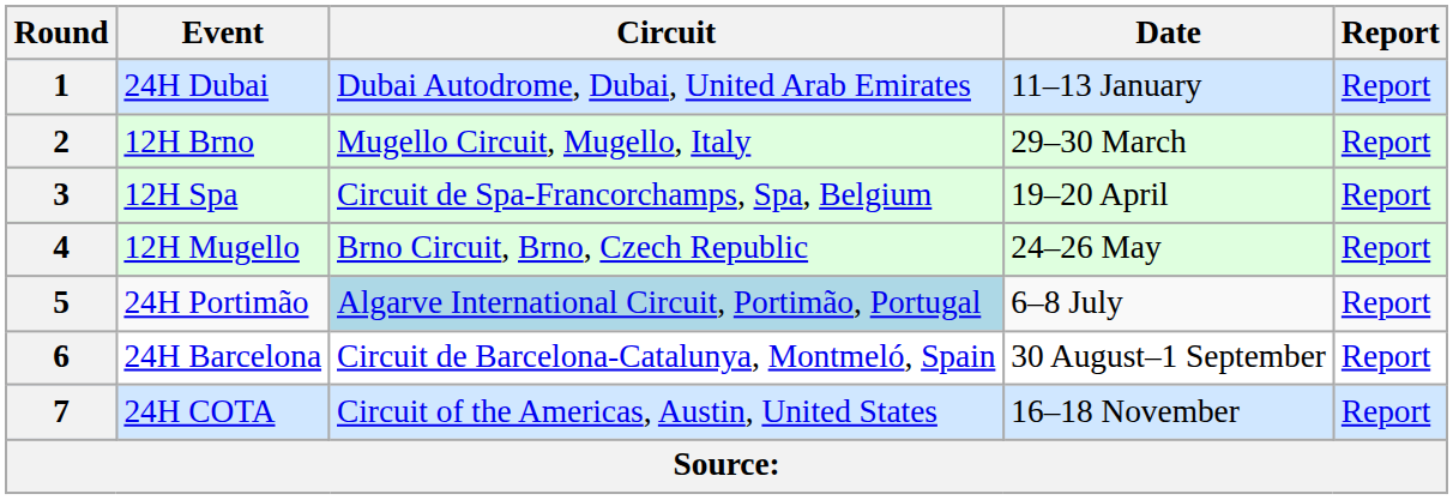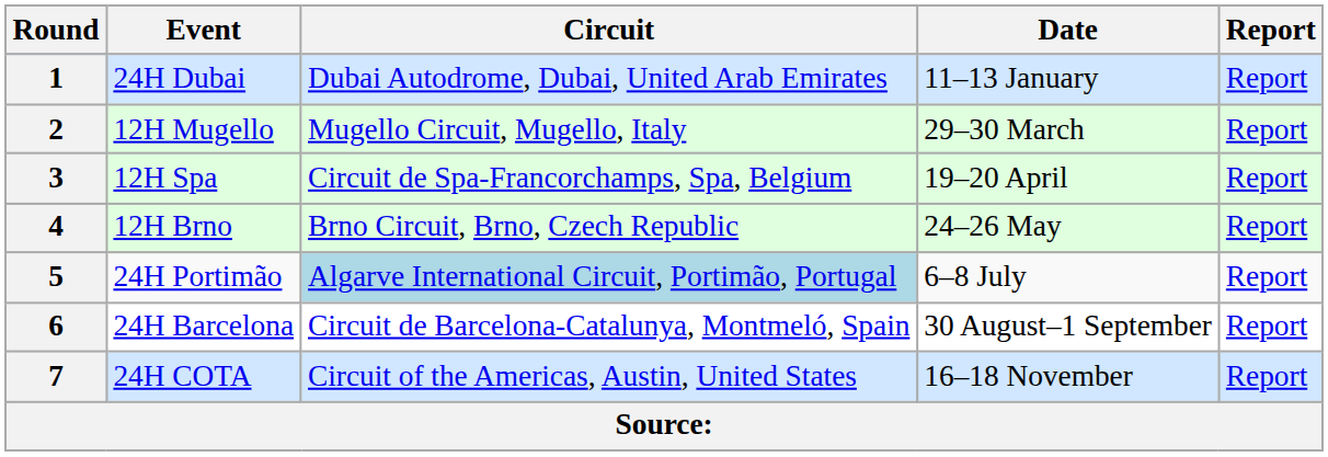 <table class="wikitable" style="font-size: 85%;">
 <tr>
 <th>Round</th>
 <th>Event</th>
 <th>Circuit</th>
 <th>Date</th>
 <th>Report</th>
 </tr>
 <tr bgcolor=#D0E7FF>
 <th>1</th>
 <td><a href='#'>24H Dubai</a></td>
 <td> <a href='#'>Dubai Autodrome</a>, <a href='#'>Dubai</a>, <a href='#'>United Arab Emirates</a></td>
 <td>11–13 January</td>
 <td><a href='#'>Report</a></td>
 </tr>
 <tr bgcolor=#DFFFDF>
 <th>2</th>
-<td><a href='#'>12H Brno</a></td>
+<td><a href='#'>12H Mugello</a></td>
 <td> <a href='#'>Mugello Circuit</a>, <a href='#'>Mugello</a>, <a href='#'>Italy</a></td>
 <td>29–30 March</td>
 <td><a href='#'>Report</a></td>
 </tr>
 <tr bgcolor=#DFFFDF>
 <th>3</th>
 <td><a href='#'>12H Spa</a></td>
 <td> <a href='#'>Circuit de Spa-Francorchamps</a>, <a href='#'>Spa</a>, <a href='#'>Belgium</a></td>
 <td>19–20 April</td>
 <td><a href='#'>Report</a></td>
 </tr>
 <tr bgcolor=#DFFFDF>
 <th>4</th>
-<td><a href='#'>12H Mugello</a></td>
+<td><a href='#'>12H Brno</a></td>
 <td> <a href='#'>Brno Circuit</a>, <a href='#'>Brno</a>, <a href='#'>Czech Republic</a></td>
 <td>24–26 May</td>
 <td><a href='#'>Report</a></td>
 </tr>
 <tr>
 <th>5</th>
 <td><a href='#'>24H Portimão</a></td>
 <td style="background: lightblue;"> <a href='#'>Algarve International Circuit</a>, <a href='#'>Portimão</a>, <a href='#'>Portugal</a></td>
 <td>6–8 July</td>
 <td><a href='#'>Report</a></td>
 </tr>
 <tr bgcolor=#FFFFFF>
 <th>6</th>
 <td><a href='#'>24H Barcelona</a></td>
 <td> <a href='#'>Circuit de Barcelona-Catalunya</a>, <a href='#'>Montmeló</a>, <a href='#'>Spain</a></td>
 <td>30 August–1 September</td>
 <td><a href='#'>Report</a></td>
 </tr>
 <tr bgcolor=#D0E7FF>
 <th>7</th>
 <td><a href='#'>24H COTA</a></td>
 <td> <a href='#'>Circuit of the Americas</a>, <a href='#'>Austin</a>, <a href='#'>United States</a></td>
 <td>16–18 November</td>
 <td><a href='#'>Report</a></td>
 </tr>
 <tr>
 <th colspan="5">Source:</th>
 </tr>
 </table>
